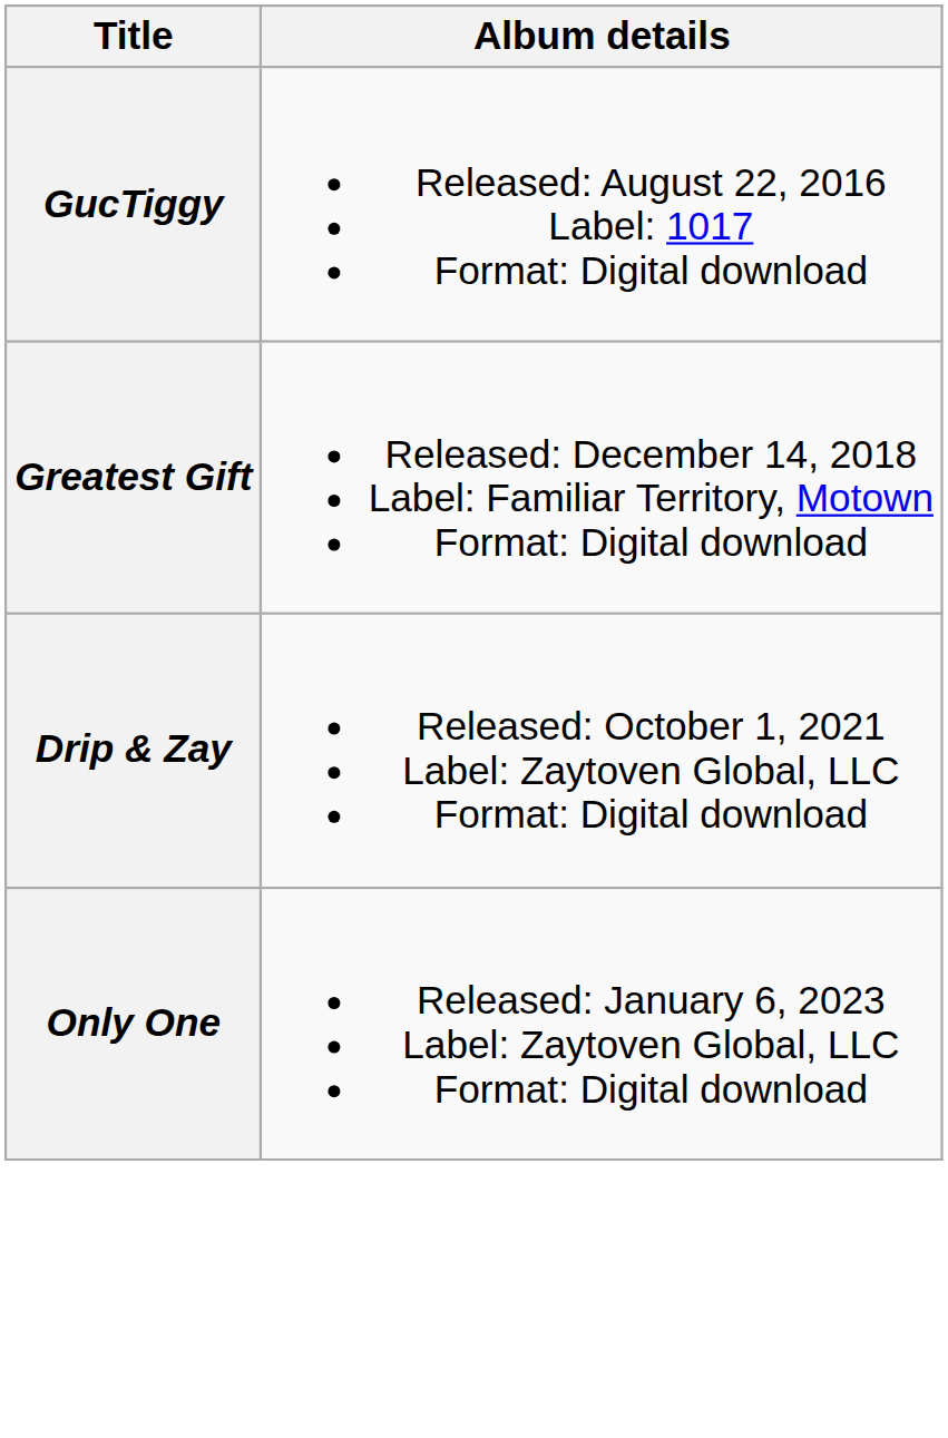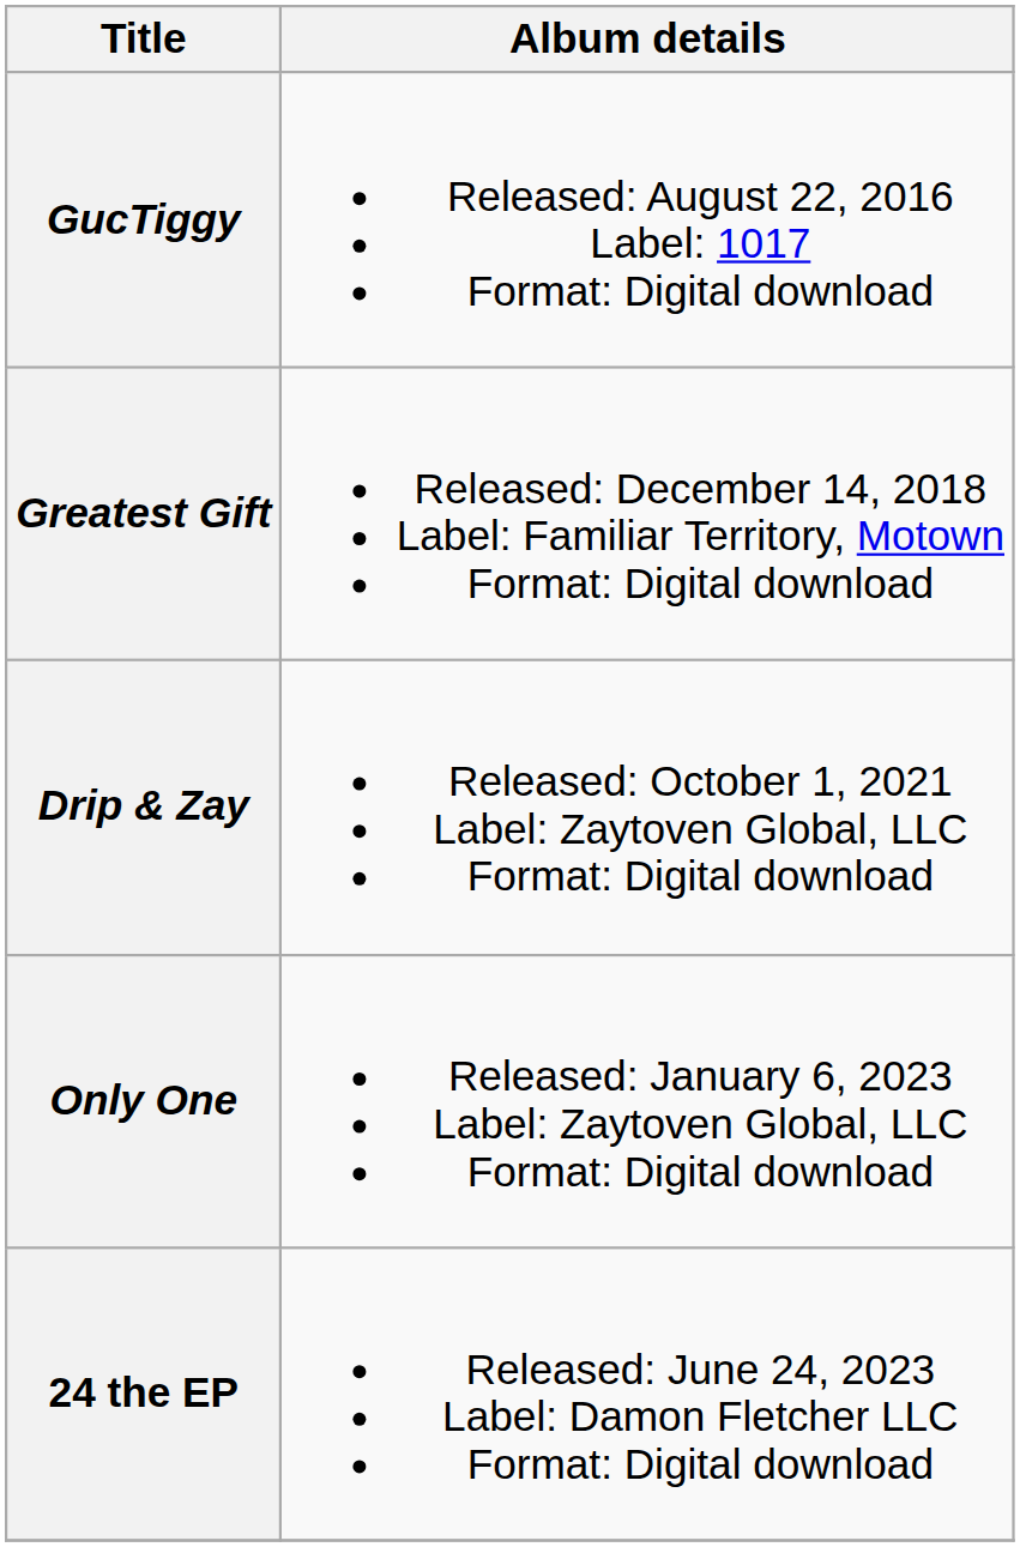 <table class="wikitable plainrowheaders" style="text-align:center;">
 <tr>
 <th>Title</th>
 <th>Album details</th>
 </tr>
 <tr>
 <th scope="row"><em>GucTiggy</em> <br></th>
 <td><br><ul><li>Released: August 22, 2016</li><li>Label: <a href='#'>1017</a></li><li>Format: Digital download</li></ul></td>
 </tr>
 <tr>
 <th scope="row"><em>Greatest Gift</em> <br></th>
 <td><br><ul><li>Released: December 14, 2018</li><li>Label: Familiar Territory, <a href='#'>Motown</a></li><li>Format: Digital download</li></ul></td>
 </tr>
 <tr>
 <th scope="row"><em>Drip & Zay</em> <br></th>
 <td><br><ul><li>Released: October 1, 2021</li><li>Label: Zaytoven Global, LLC</li><li>Format: Digital download</li></ul></td>
 </tr>
 <tr>
 <th scope="row"><em>Only One</em></th>
 <td><br><ul><li>Released: January 6, 2023</li><li>Label: Zaytoven Global, LLC</li><li>Format: Digital download</li></ul></td>
 </tr>
 <tr>
+<th scope="row">24 the EP<br></th>
+<td><br><ul><li>Released: June 24, 2023</li><li>Label: Damon Fletcher LLC</li><li>Format: Digital download</li></ul></td>
+</tr>
+<tr>
 </tr>
 </table>
